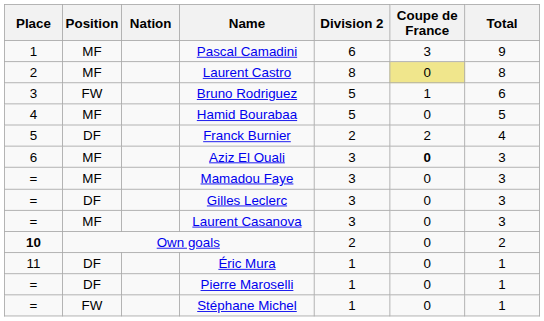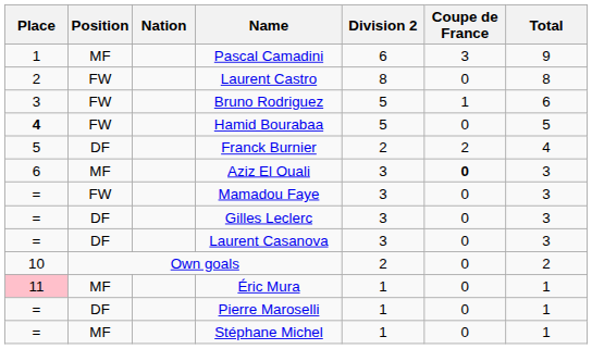 <table class="wikitable" style="font-size: 95%; text-align: center;">
 <tr>
 <th width=60>Place</th>
 <th width=60>Position</th>
 <th width=60>Nation</th>
 <th width=150>Name</th>
 <th width=80>Division 2</th>
 <th width=80>Coupe de France</th>
 <th width=80><strong>Total</strong></th>
 </tr>
 <tr>
 <td>1</td>
 <td>MF</td>
 <td></td>
 <td><a href='#'>Pascal Camadini</a></td>
 <td>6</td>
 <td>3</td>
 <td>9</td>
 </tr>
 <tr>
 <td>2</td>
-<td>MF</td>
+<td>FW</td>
 <td></td>
 <td><a href='#'>Laurent Castro</a></td>
 <td>8</td>
-<td style="background: khaki;">0</td>
+<td>0</td>
 <td>8</td>
 </tr>
 <tr>
 <td>3</td>
 <td>FW</td>
 <td></td>
 <td><a href='#'>Bruno Rodriguez</a></td>
 <td>5</td>
 <td>1</td>
 <td>6</td>
 </tr>
 <tr>
-<td>4</td>
-<td>MF</td>
+<td><strong>4</strong></td>
+<td>FW</td>
 <td></td>
 <td><a href='#'>Hamid Bourabaa</a></td>
 <td>5</td>
 <td>0</td>
 <td>5</td>
 </tr>
 <tr>
 <td>5</td>
 <td>DF</td>
 <td></td>
 <td><a href='#'>Franck Burnier</a></td>
 <td>2</td>
 <td>2</td>
 <td>4</td>
 </tr>
 <tr>
 <td>6</td>
 <td>MF</td>
 <td></td>
 <td><a href='#'>Aziz El Ouali</a></td>
 <td>3</td>
 <td><strong>0</strong></td>
 <td>3</td>
 </tr>
 <tr>
 <td>=</td>
-<td>MF</td>
+<td>FW</td>
 <td></td>
 <td><a href='#'>Mamadou Faye</a></td>
 <td>3</td>
 <td>0</td>
 <td>3</td>
 </tr>
 <tr>
 <td>=</td>
 <td>DF</td>
 <td></td>
 <td><a href='#'>Gilles Leclerc</a></td>
 <td>3</td>
 <td>0</td>
 <td>3</td>
 </tr>
 <tr>
 <td>=</td>
-<td>MF</td>
+<td>DF</td>
 <td></td>
 <td><a href='#'>Laurent Casanova</a></td>
 <td>3</td>
 <td>0</td>
 <td>3</td>
 </tr>
 <tr>
-<td><strong>10</strong></td>
+<td>10</td>
 <td colspan="3"><a href='#'>Own goals</a></td>
 <td>2</td>
 <td>0</td>
 <td>2</td>
 </tr>
 <tr>
-<td>11</td>
-<td>DF</td>
+<td style="background: pink;">11</td>
+<td>MF</td>
 <td></td>
 <td><a href='#'>Éric Mura</a></td>
 <td>1</td>
 <td>0</td>
 <td>1</td>
 </tr>
 <tr>
 <td>=</td>
 <td>DF</td>
 <td></td>
 <td><a href='#'>Pierre Maroselli</a></td>
 <td>1</td>
 <td>0</td>
 <td>1</td>
 </tr>
 <tr>
 <td>=</td>
-<td>FW</td>
+<td>MF</td>
 <td></td>
 <td><a href='#'>Stéphane Michel</a></td>
 <td>1</td>
 <td>0</td>
 <td>1</td>
 </tr>
 </table>
